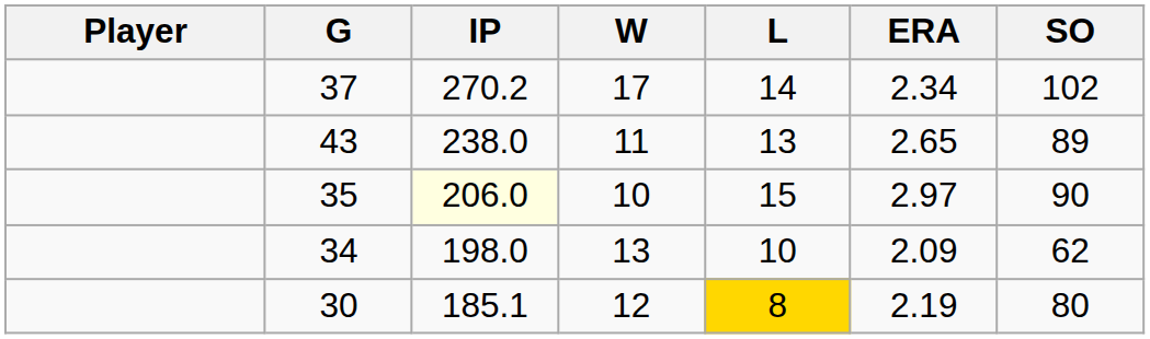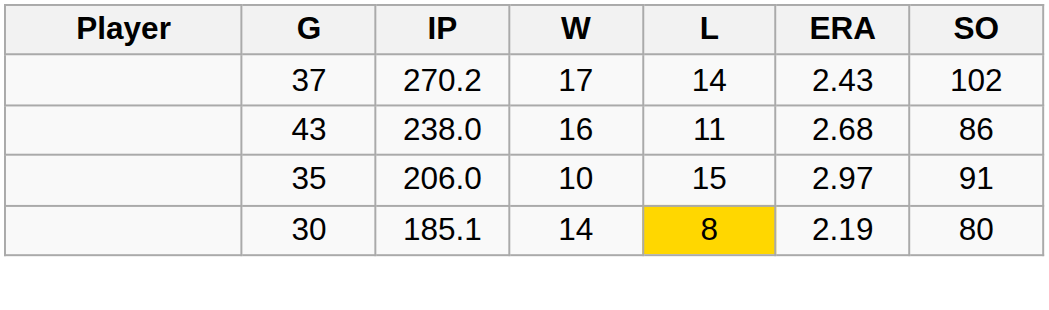 <table class="wikitable sortable">
 <tr>
 <th bgcolor="#DDDDFF" width="16%">Player</th>
 <th bgcolor="#DDDDFF" width="9%">G</th>
 <th bgcolor="#DDDDFF" width="9%">IP</th>
 <th bgcolor="#DDDDFF" width="9%">W</th>
 <th bgcolor="#DDDDFF" width="9%">L</th>
 <th bgcolor="#DDDDFF" width="9%">ERA</th>
 <th bgcolor="#DDDDFF" width="9%">SO</th>
 </tr>
 <tr align="center">
 <td></td>
 <td>37</td>
 <td>270.2</td>
 <td>17</td>
 <td>14</td>
-<td>2.34</td>
+<td>2.43</td>
 <td>102</td>
 </tr>
 <tr align="center">
 <td></td>
 <td>43</td>
 <td>238.0</td>
+<td>16</td>
 <td>11</td>
-<td>13</td>
-<td>2.65</td>
-<td>89</td>
+<td>2.68</td>
+<td>86</td>
 </tr>
 <tr align="center">
 <td></td>
 <td>35</td>
-<td style="background: lightyellow;">206.0</td>
+<td>206.0</td>
 <td>10</td>
 <td>15</td>
 <td>2.97</td>
-<td>90</td>
-</tr>
-<tr align="center">
-<td></td>
-<td>34</td>
-<td>198.0</td>
-<td>13</td>
-<td>10</td>
-<td>2.09</td>
-<td>62</td>
+<td>91</td>
 </tr>
 <tr align="center">
 <td></td>
 <td>30</td>
 <td>185.1</td>
-<td>12</td>
+<td>14</td>
 <td style="background: gold;">8</td>
 <td>2.19</td>
 <td>80</td>
 </tr>
 </table>
